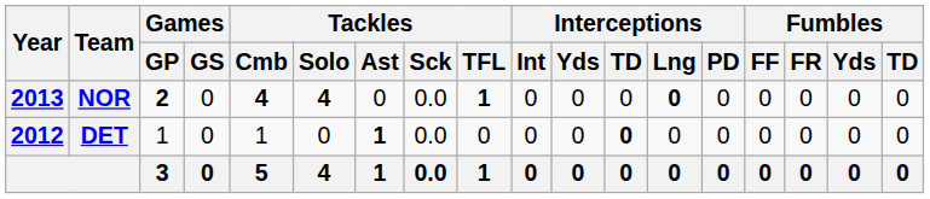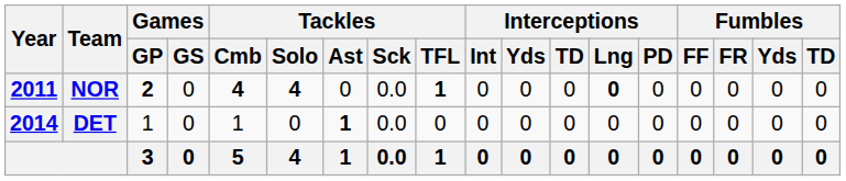 <table class="wikitable" style="text-align:center">
 <tr>
 <th rowspan="2">Year</th>
 <th rowspan="2">Team</th>
 <th colspan="2">Games</th>
 <th colspan="5">Tackles</th>
 <th colspan="5">Interceptions</th>
 <th colspan="4">Fumbles</th>
 </tr>
 <tr>
 <th>GP</th>
 <th>GS</th>
 <th>Cmb</th>
 <th>Solo</th>
 <th>Ast</th>
 <th>Sck</th>
 <th>TFL</th>
 <th>Int</th>
 <th>Yds</th>
 <th>TD</th>
 <th>Lng</th>
 <th>PD</th>
 <th>FF</th>
 <th>FR</th>
 <th>Yds</th>
 <th>TD</th>
 </tr>
 <tr>
-<th><a href='#'>2013</a></th>
+<th><a href='#'>2011</a></th>
 <th><a href='#'>NOR</a></th>
 <td><strong>2</strong></td>
 <td>0</td>
 <td><strong>4</strong></td>
 <td><strong>4</strong></td>
 <td>0</td>
 <td>0.0</td>
 <td><strong>1</strong></td>
 <td>0</td>
 <td>0</td>
 <td>0</td>
 <td><strong>0</strong></td>
 <td>0</td>
 <td>0</td>
 <td>0</td>
 <td>0</td>
 <td>0</td>
 </tr>
 <tr>
-<th><a href='#'>2012</a></th>
+<th><a href='#'>2014</a></th>
 <th><a href='#'>DET</a></th>
 <td>1</td>
 <td>0</td>
 <td>1</td>
 <td>0</td>
 <td><strong>1</strong></td>
 <td>0.0</td>
 <td>0</td>
 <td>0</td>
 <td>0</td>
-<td><strong>0</strong></td>
+<td>0</td>
 <td>0</td>
 <td>0</td>
 <td>0</td>
 <td>0</td>
 <td>0</td>
 <td>0</td>
 </tr>
 <tr>
 <th colspan="2"></th>
 <th>3</th>
 <th>0</th>
 <th>5</th>
 <th>4</th>
 <th>1</th>
 <th>0.0</th>
 <th>1</th>
 <th>0</th>
 <th>0</th>
 <th>0</th>
 <th>0</th>
 <th>0</th>
 <th>0</th>
 <th>0</th>
 <th>0</th>
 <th>0</th>
 </tr>
 </table>
